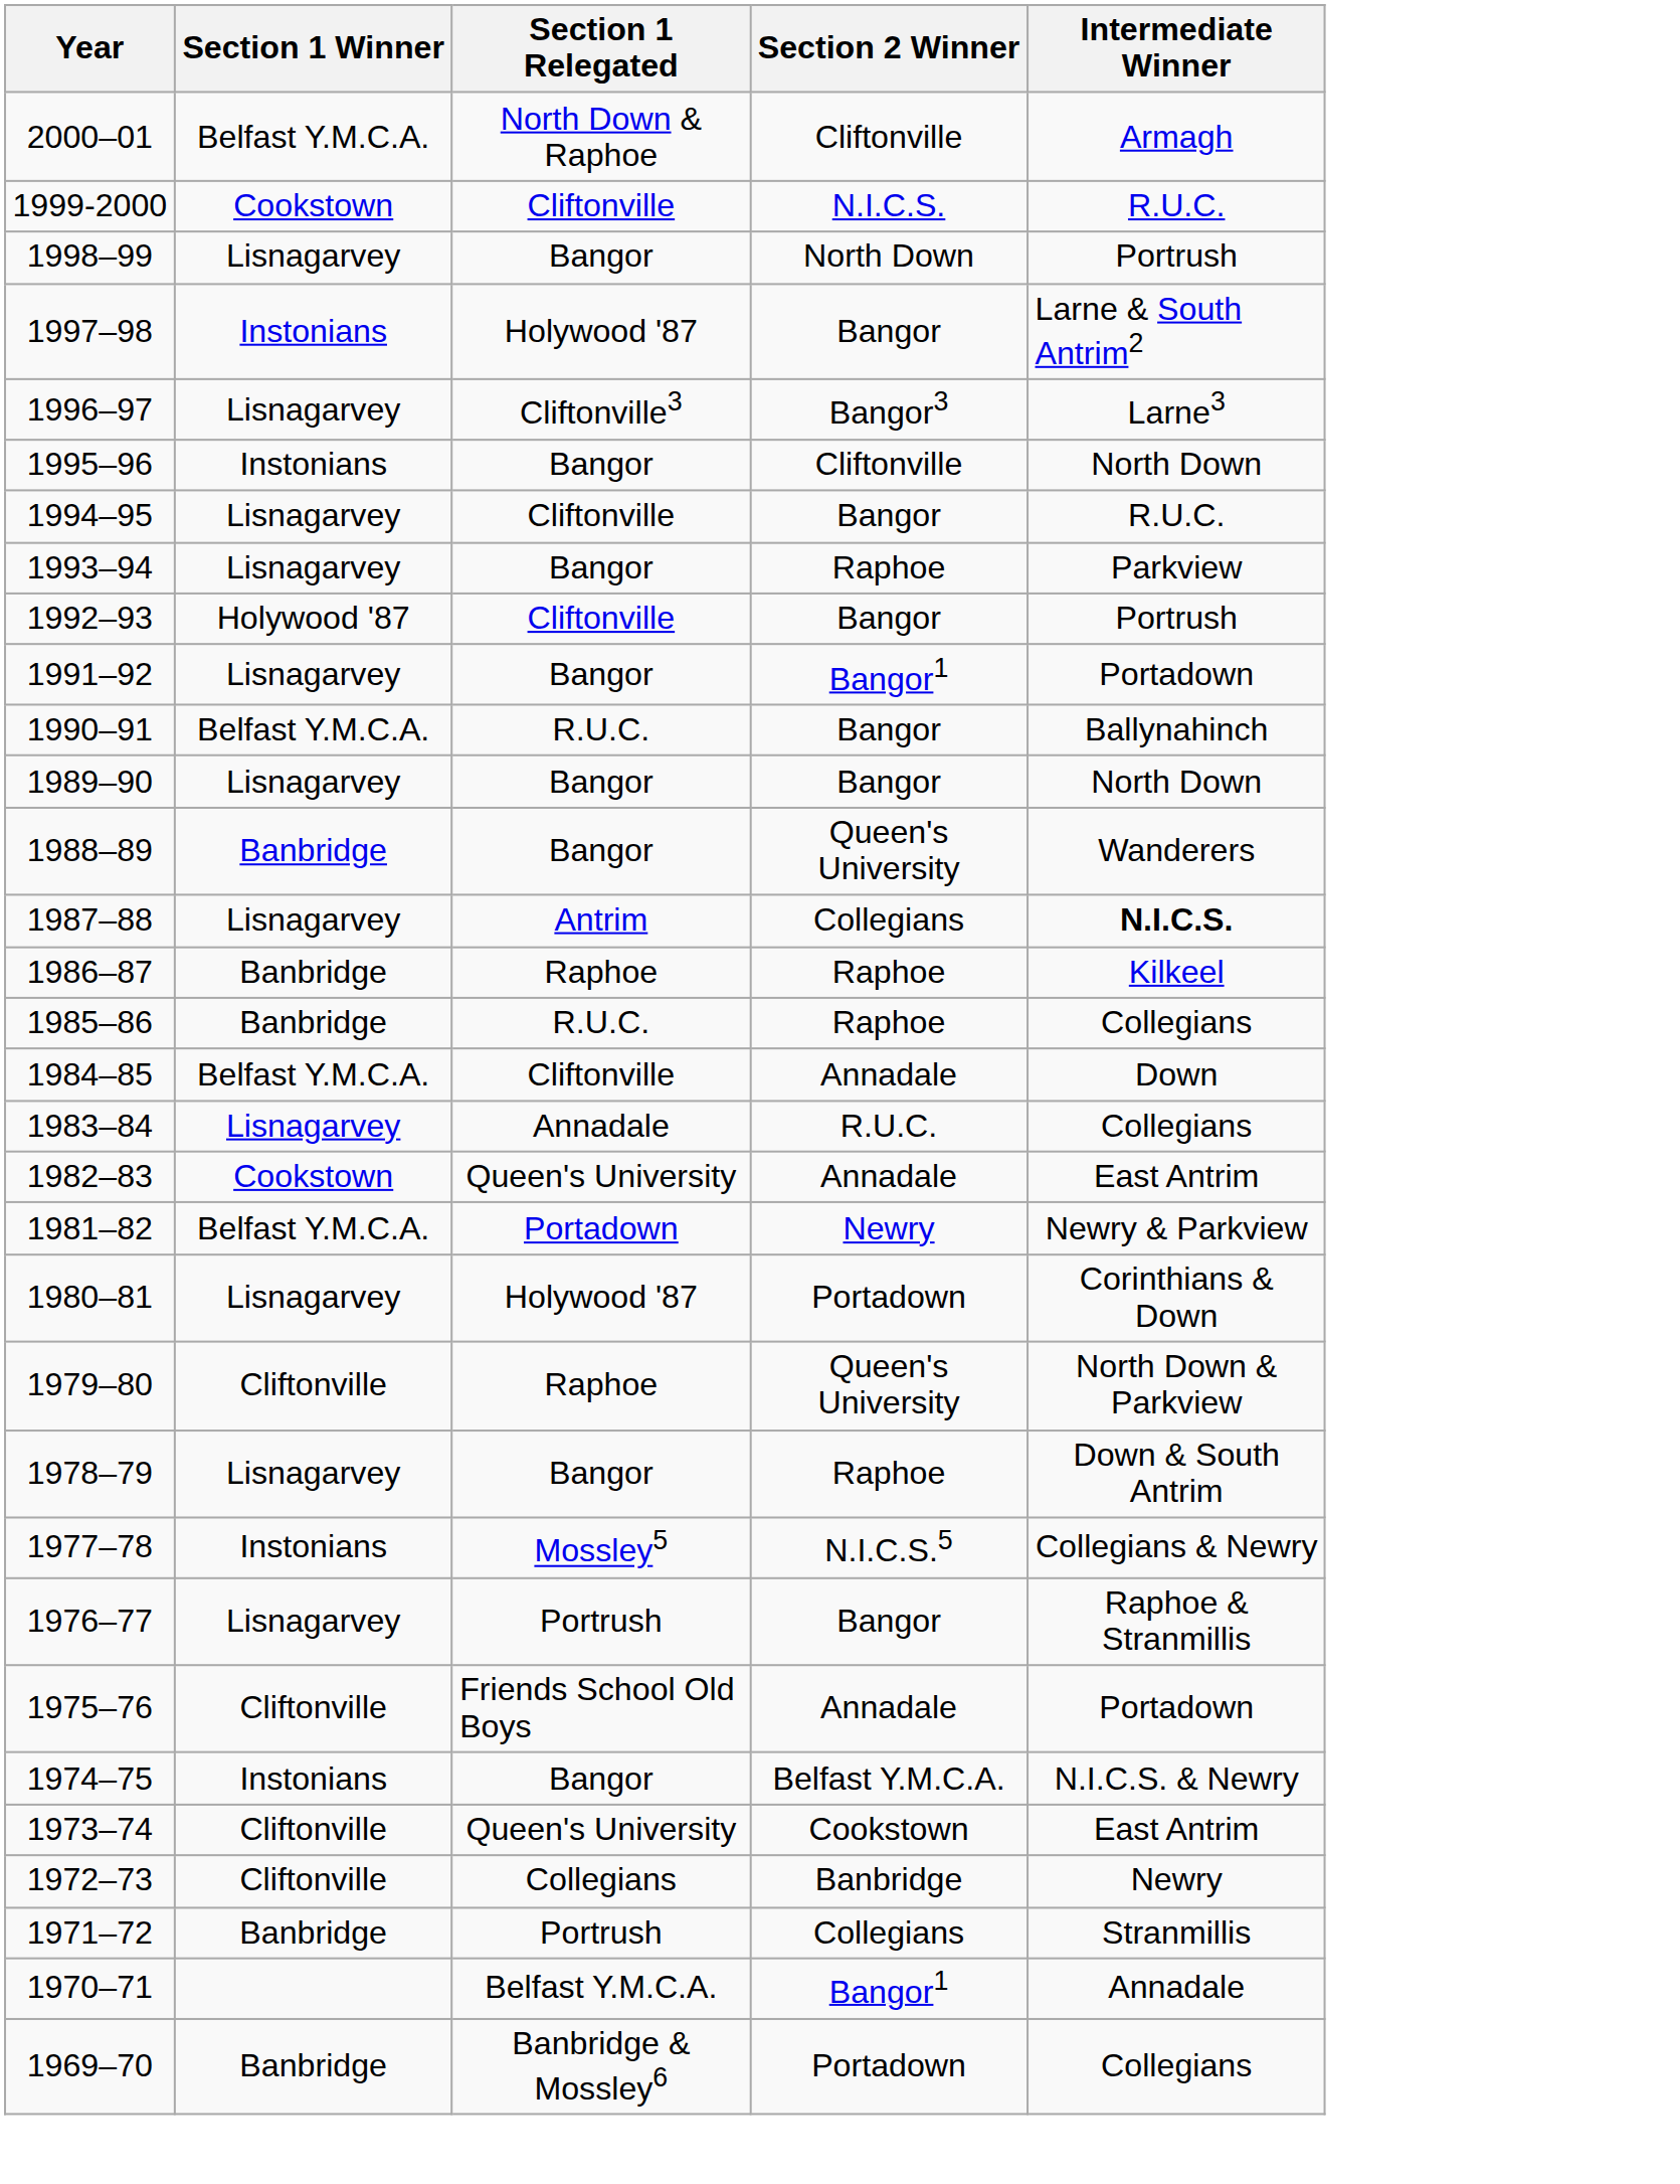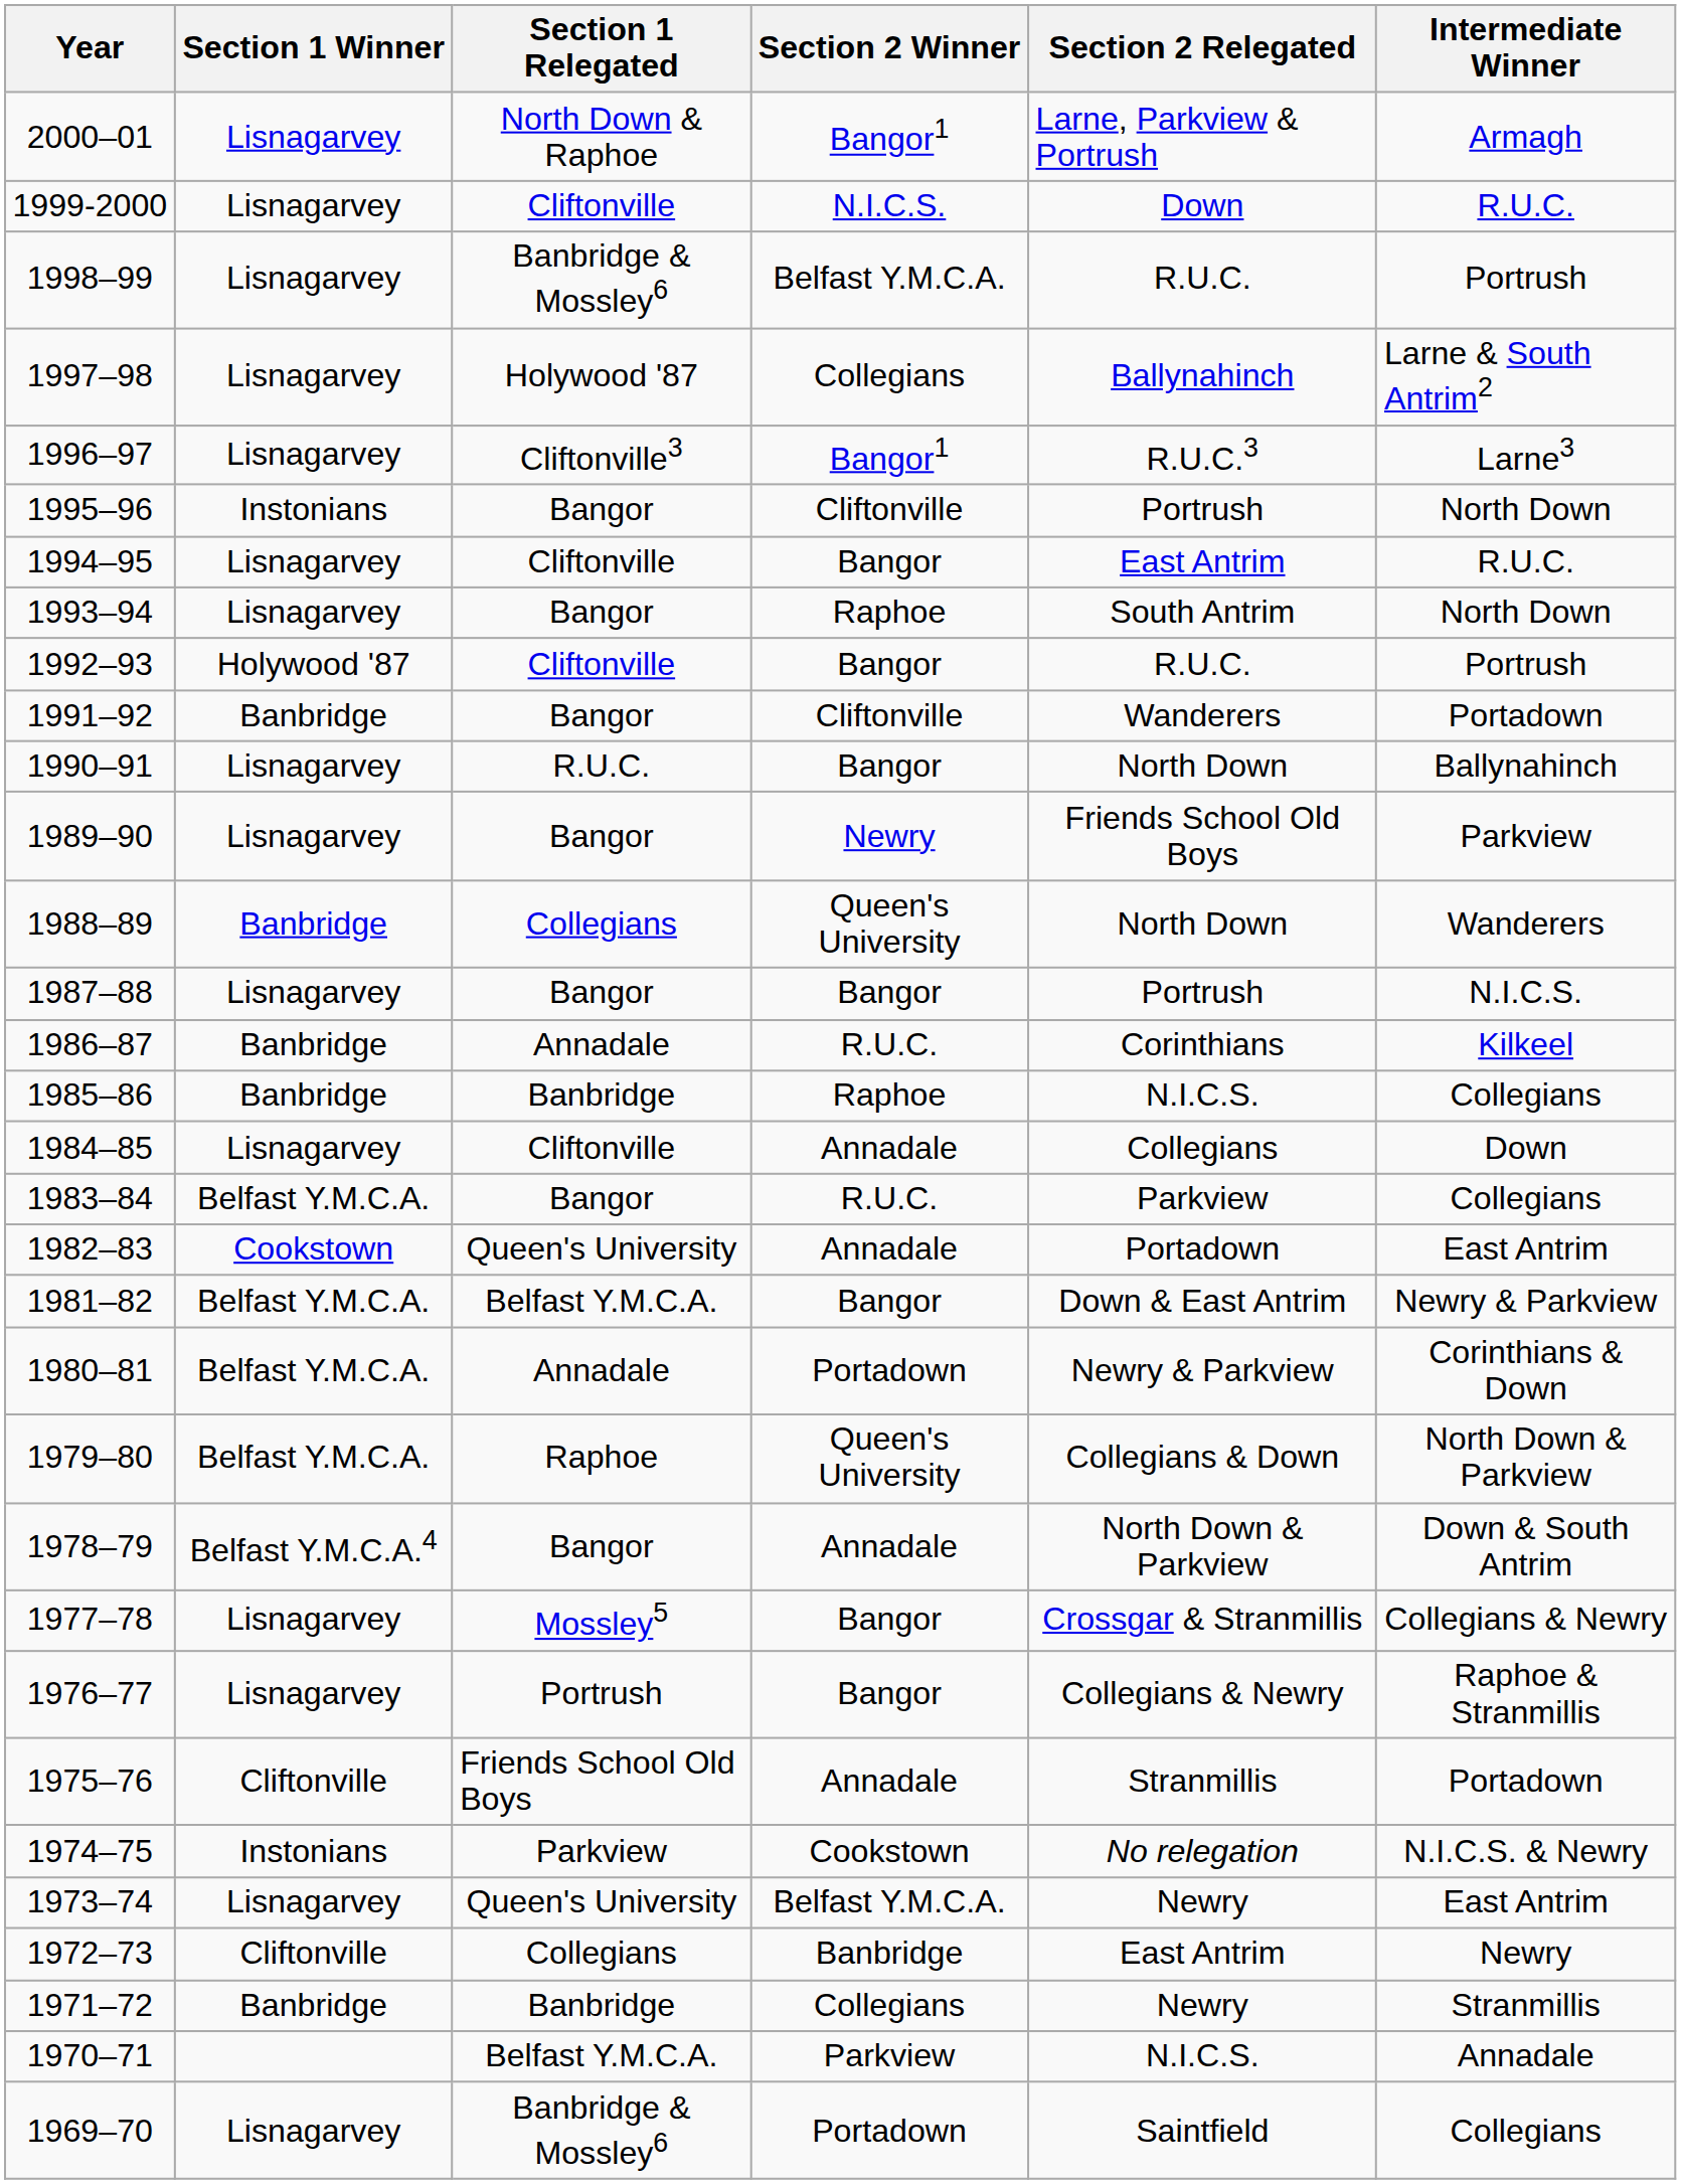 <table class="wikitable">
 <tr>
 <th>Year</th>
 <th>Section 1 Winner</th>
 <th>Section 1 Relegated</th>
 <th>Section 2 Winner</th>
+<th>Section 2 Relegated</th>
 <th>Intermediate Winner</th>
 </tr>
 <tr>
 <td align="center">2000–01</td>
-<td align="center">Belfast Y.M.C.A.</td>
+<td width="130" align="center"><a href='#'>Lisnagarvey</a></td>
 <td width="140" align="center"><a href='#'>North Down</a> & Raphoe</td>
-<td align="center">Cliftonville</td>
+<td width="130" align="center"><a href='#'>Bangor</a><sup>1</sup></td>
+<td width="165"><a href='#'>Larne</a>, <a href='#'>Parkview</a> & <a href='#'>Portrush</a></td>
 <td width="140" align="center"><a href='#'>Armagh</a></td>
 </tr>
 <tr>
 <td align="center">1999-2000</td>
-<td align="center"><a href='#'>Cookstown</a></td>
+<td align="center">Lisnagarvey</td>
 <td align="center"><a href='#'>Cliftonville</a></td>
 <td align="center"><a href='#'>N.I.C.S.</a></td>
+<td align="center"><a href='#'>Down</a></td>
 <td align="center"><a href='#'>R.U.C.</a></td>
 </tr>
 <tr>
 <td align="center">1998–99</td>
 <td align="center">Lisnagarvey</td>
-<td align="center">Bangor</td>
-<td align="center">North Down</td>
+<td align="center">Banbridge & Mossley<sup>6</sup></td>
+<td align="center">Belfast Y.M.C.A.</td>
+<td align="center">R.U.C.</td>
 <td align="center">Portrush</td>
 </tr>
 <tr>
 <td align="center">1997–98</td>
-<td align="center"><a href='#'>Instonians</a></td>
+<td align="center">Lisnagarvey</td>
 <td align="center">Holywood '87</td>
-<td align="center">Bangor</td>
+<td align="center">Collegians</td>
+<td align="center"><a href='#'>Ballynahinch</a></td>
 <td>Larne & <a href='#'>South Antrim</a><sup>2</sup></td>
 </tr>
 <tr>
 <td align="center">1996–97</td>
 <td align="center">Lisnagarvey</td>
 <td align="center">Cliftonville<sup>3</sup></td>
-<td align="center">Bangor<sup>3</sup></td>
+<td width="130" align="center"><a href='#'>Bangor</a><sup>1</sup></td>
+<td align="center">R.U.C.<sup>3</sup></td>
 <td align="center">Larne<sup>3</sup></td>
 </tr>
 <tr>
 <td align="center">1995–96</td>
 <td align="center">Instonians</td>
 <td align="center">Bangor</td>
 <td align="center">Cliftonville</td>
+<td align="center">Portrush</td>
 <td align="center">North Down</td>
 </tr>
 <tr>
 <td align="center">1994–95</td>
 <td align="center">Lisnagarvey</td>
 <td align="center">Cliftonville</td>
 <td align="center">Bangor</td>
+<td align="center"><a href='#'>East Antrim</a></td>
 <td align="center">R.U.C.</td>
 </tr>
 <tr>
 <td align="center">1993–94</td>
 <td align="center">Lisnagarvey</td>
 <td align="center">Bangor</td>
 <td align="center">Raphoe</td>
-<td align="center">Parkview</td>
+<td align="center">South Antrim</td>
+<td align="center">North Down</td>
 </tr>
 <tr>
 <td align="center">1992–93</td>
 <td align="center">Holywood '87</td>
 <td align="center"><a href='#'>Cliftonville</a></td>
 <td align="center">Bangor</td>
+<td align="center">R.U.C.</td>
 <td align="center">Portrush</td>
 </tr>
 <tr>
 <td align="center">1991–92</td>
-<td align="center">Lisnagarvey</td>
+<td align="center">Banbridge</td>
 <td align="center">Bangor</td>
-<td width="130" align="center"><a href='#'>Bangor</a><sup>1</sup></td>
+<td align="center">Cliftonville</td>
+<td align="center">Wanderers</td>
 <td align="center">Portadown</td>
 </tr>
 <tr>
 <td align="center">1990–91</td>
-<td align="center">Belfast Y.M.C.A.</td>
+<td align="center">Lisnagarvey</td>
 <td align="center">R.U.C.</td>
 <td align="center">Bangor</td>
+<td align="center">North Down</td>
 <td align="center">Ballynahinch</td>
 </tr>
 <tr>
 <td align="center">1989–90</td>
 <td align="center">Lisnagarvey</td>
 <td align="center">Bangor</td>
-<td align="center">Bangor</td>
-<td align="center">North Down</td>
+<td align="center"><a href='#'>Newry</a></td>
+<td align="center">Friends School Old Boys</td>
+<td align="center">Parkview</td>
 </tr>
 <tr>
 <td align="center">1988–89</td>
 <td align="center"><a href='#'>Banbridge</a></td>
-<td align="center">Bangor</td>
+<td align="center"><a href='#'>Collegians</a></td>
 <td align="center">Queen's University</td>
+<td align="center">North Down</td>
 <td align="center">Wanderers</td>
 </tr>
 <tr>
 <td align="center">1987–88</td>
 <td align="center">Lisnagarvey</td>
-<td align="center"><a href='#'>Antrim</a></td>
-<td align="center">Collegians</td>
-<td align="center"><strong>N.I.C.S.</strong></td>
+<td align="center">Bangor</td>
+<td align="center">Bangor</td>
+<td align="center">Portrush</td>
+<td align="center">N.I.C.S.</td>
 </tr>
 <tr>
 <td align="center">1986–87</td>
 <td align="center">Banbridge</td>
-<td align="center">Raphoe</td>
-<td align="center">Raphoe</td>
+<td align="center">Annadale</td>
+<td align="center">R.U.C.</td>
+<td align="center">Corinthians</td>
 <td align="center"><a href='#'>Kilkeel</a></td>
 </tr>
 <tr>
 <td align="center">1985–86</td>
 <td align="center">Banbridge</td>
-<td align="center">R.U.C.</td>
+<td align="center">Banbridge</td>
 <td align="center">Raphoe</td>
+<td align="center">N.I.C.S.</td>
 <td align="center">Collegians</td>
 </tr>
 <tr>
 <td align="center">1984–85</td>
-<td align="center">Belfast Y.M.C.A.</td>
+<td align="center">Lisnagarvey</td>
 <td align="center">Cliftonville</td>
 <td align="center">Annadale</td>
+<td align="center">Collegians</td>
 <td align="center">Down</td>
 </tr>
 <tr>
 <td align="center">1983–84</td>
-<td width="130" align="center"><a href='#'>Lisnagarvey</a></td>
-<td align="center">Annadale</td>
+<td align="center">Belfast Y.M.C.A.</td>
+<td align="center">Bangor</td>
 <td align="center">R.U.C.</td>
+<td align="center">Parkview</td>
 <td align="center">Collegians</td>
 </tr>
 <tr>
 <td align="center">1982–83</td>
 <td align="center"><a href='#'>Cookstown</a></td>
 <td align="center">Queen's University</td>
 <td align="center">Annadale</td>
+<td align="center">Portadown</td>
 <td align="center">East Antrim</td>
 </tr>
 <tr>
 <td align="center">1981–82</td>
 <td align="center">Belfast Y.M.C.A.</td>
-<td align="center"><a href='#'>Portadown</a></td>
-<td align="center"><a href='#'>Newry</a></td>
+<td align="center">Belfast Y.M.C.A.</td>
+<td align="center">Bangor</td>
+<td align="center">Down & East Antrim</td>
 <td align="center">Newry & Parkview</td>
 </tr>
 <tr>
 <td align="center">1980–81</td>
-<td align="center">Lisnagarvey</td>
-<td align="center">Holywood '87</td>
+<td align="center">Belfast Y.M.C.A.</td>
+<td align="center">Annadale</td>
 <td align="center">Portadown</td>
+<td align="center">Newry & Parkview</td>
 <td align="center">Corinthians & Down</td>
 </tr>
 <tr>
 <td align="center">1979–80</td>
-<td align="center">Cliftonville</td>
+<td align="center">Belfast Y.M.C.A.</td>
 <td align="center">Raphoe</td>
 <td align="center">Queen's University</td>
+<td align="center">Collegians & Down</td>
 <td align="center">North Down & Parkview</td>
 </tr>
 <tr>
 <td align="center">1978–79</td>
-<td align="center">Lisnagarvey</td>
+<td align="center">Belfast Y.M.C.A.<sup>4</sup></td>
 <td align="center">Bangor</td>
-<td align="center">Raphoe</td>
+<td align="center">Annadale</td>
+<td align="center">North Down & Parkview</td>
 <td align="center">Down & South Antrim</td>
 </tr>
 <tr>
 <td align="center">1977–78</td>
-<td align="center">Instonians</td>
+<td align="center">Lisnagarvey</td>
 <td align="center"><a href='#'>Mossley</a><sup>5</sup></td>
-<td align="center">N.I.C.S.<sup>5</sup></td>
+<td align="center">Bangor</td>
+<td align="center"><a href='#'>Crossgar</a> & Stranmillis</td>
 <td align="center">Collegians & Newry</td>
 </tr>
 <tr>
 <td align="center">1976–77</td>
 <td align="center">Lisnagarvey</td>
 <td align="center">Portrush</td>
 <td align="center">Bangor</td>
+<td align="center">Collegians & Newry</td>
 <td align="center">Raphoe & Stranmillis</td>
 </tr>
 <tr>
 <td align="center">1975–76</td>
 <td align="center">Cliftonville</td>
 <td>Friends School Old Boys</td>
 <td align="center">Annadale</td>
+<td align="center">Stranmillis</td>
 <td align="center">Portadown</td>
 </tr>
 <tr>
 <td align="center">1974–75</td>
 <td align="center">Instonians</td>
-<td align="center">Bangor</td>
-<td align="center">Belfast Y.M.C.A.</td>
+<td align="center">Parkview</td>
+<td align="center">Cookstown</td>
+<td align="center"><em>No relegation</em></td>
 <td align="center">N.I.C.S. & Newry</td>
 </tr>
 <tr>
 <td align="center">1973–74</td>
-<td align="center">Cliftonville</td>
+<td align="center">Lisnagarvey</td>
 <td align="center">Queen's University</td>
-<td align="center">Cookstown</td>
+<td align="center">Belfast Y.M.C.A.</td>
+<td align="center">Newry</td>
 <td align="center">East Antrim</td>
 </tr>
 <tr>
 <td align="center">1972–73</td>
 <td align="center">Cliftonville</td>
 <td align="center">Collegians</td>
 <td align="center">Banbridge</td>
+<td align="center">East Antrim</td>
 <td align="center">Newry</td>
 </tr>
 <tr>
 <td align="center">1971–72</td>
 <td align="center">Banbridge</td>
-<td align="center">Portrush</td>
+<td align="center">Banbridge</td>
 <td align="center">Collegians</td>
+<td align="center">Newry</td>
 <td align="center">Stranmillis</td>
 </tr>
 <tr>
 <td align="center">1970–71</td>
 <td></td>
 <td align="center">Belfast Y.M.C.A.</td>
-<td width="130" align="center"><a href='#'>Bangor</a><sup>1</sup></td>
+<td align="center">Parkview</td>
+<td align="center">N.I.C.S.</td>
 <td align="center">Annadale</td>
 </tr>
 <tr>
 <td align="center">1969–70</td>
-<td align="center">Banbridge</td>
+<td align="center">Lisnagarvey</td>
 <td align="center">Banbridge & Mossley<sup>6</sup></td>
 <td align="center">Portadown</td>
+<td align="center">Saintfield</td>
 <td align="center">Collegians</td>
 </tr>
 </table>
